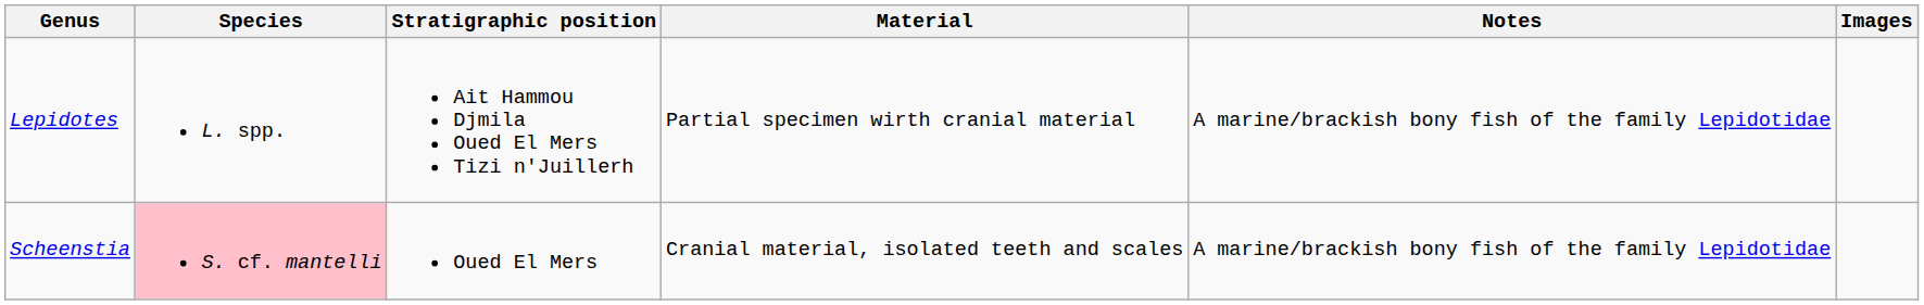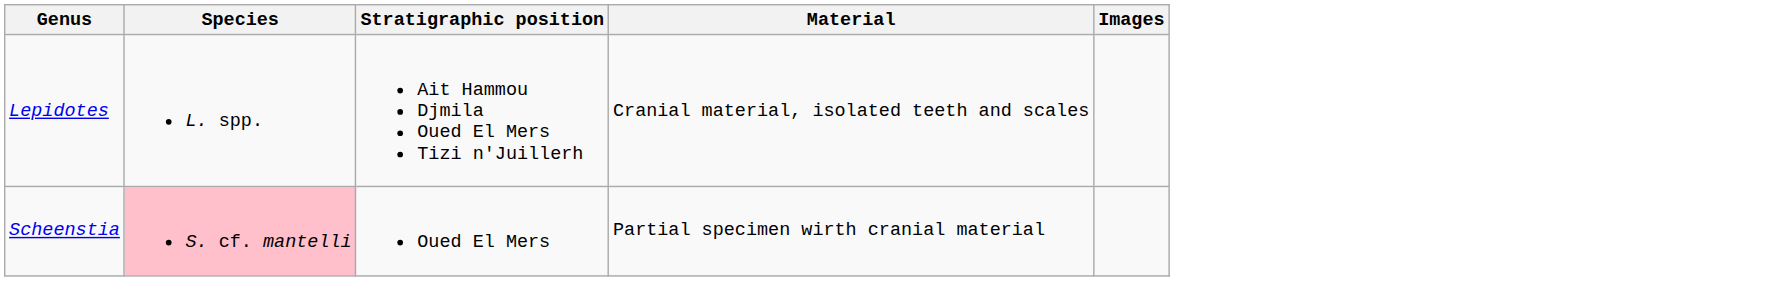 <table class="wikitable">
 <tr>
 <th>Genus</th>
 <th>Species</th>
 <th>Stratigraphic position</th>
 <th>Material</th>
-<th>Notes</th>
 <th>Images</th>
 </tr>
 <tr>
 <td><em><a href='#'>Lepidotes</a></em></td>
 <td><br><ul><li><em>L.</em> spp.</li></ul></td>
 <td><br><ul><li>Ait Hammou</li><li>Djmila</li><li>Oued El Mers</li><li>Tizi n'Juillerh</li></ul></td>
-<td>Partial specimen wirth cranial material</td>
-<td>A marine/brackish bony fish of the family <a href='#'>Lepidotidae</a></td>
+<td>Cranial material, isolated teeth and scales</td>
 <td></td>
 </tr>
 <tr>
 <td><em><a href='#'>Scheenstia</a></em></td>
 <td style="background: pink;"><br><ul><li><em>S.</em> cf. <em>mantelli</em></li></ul></td>
 <td><br><ul><li>Oued El Mers</li></ul></td>
-<td>Cranial material, isolated teeth and scales</td>
-<td>A marine/brackish bony fish of the family <a href='#'>Lepidotidae</a></td>
+<td>Partial specimen wirth cranial material</td>
 <td></td>
 </tr>
 </table>
